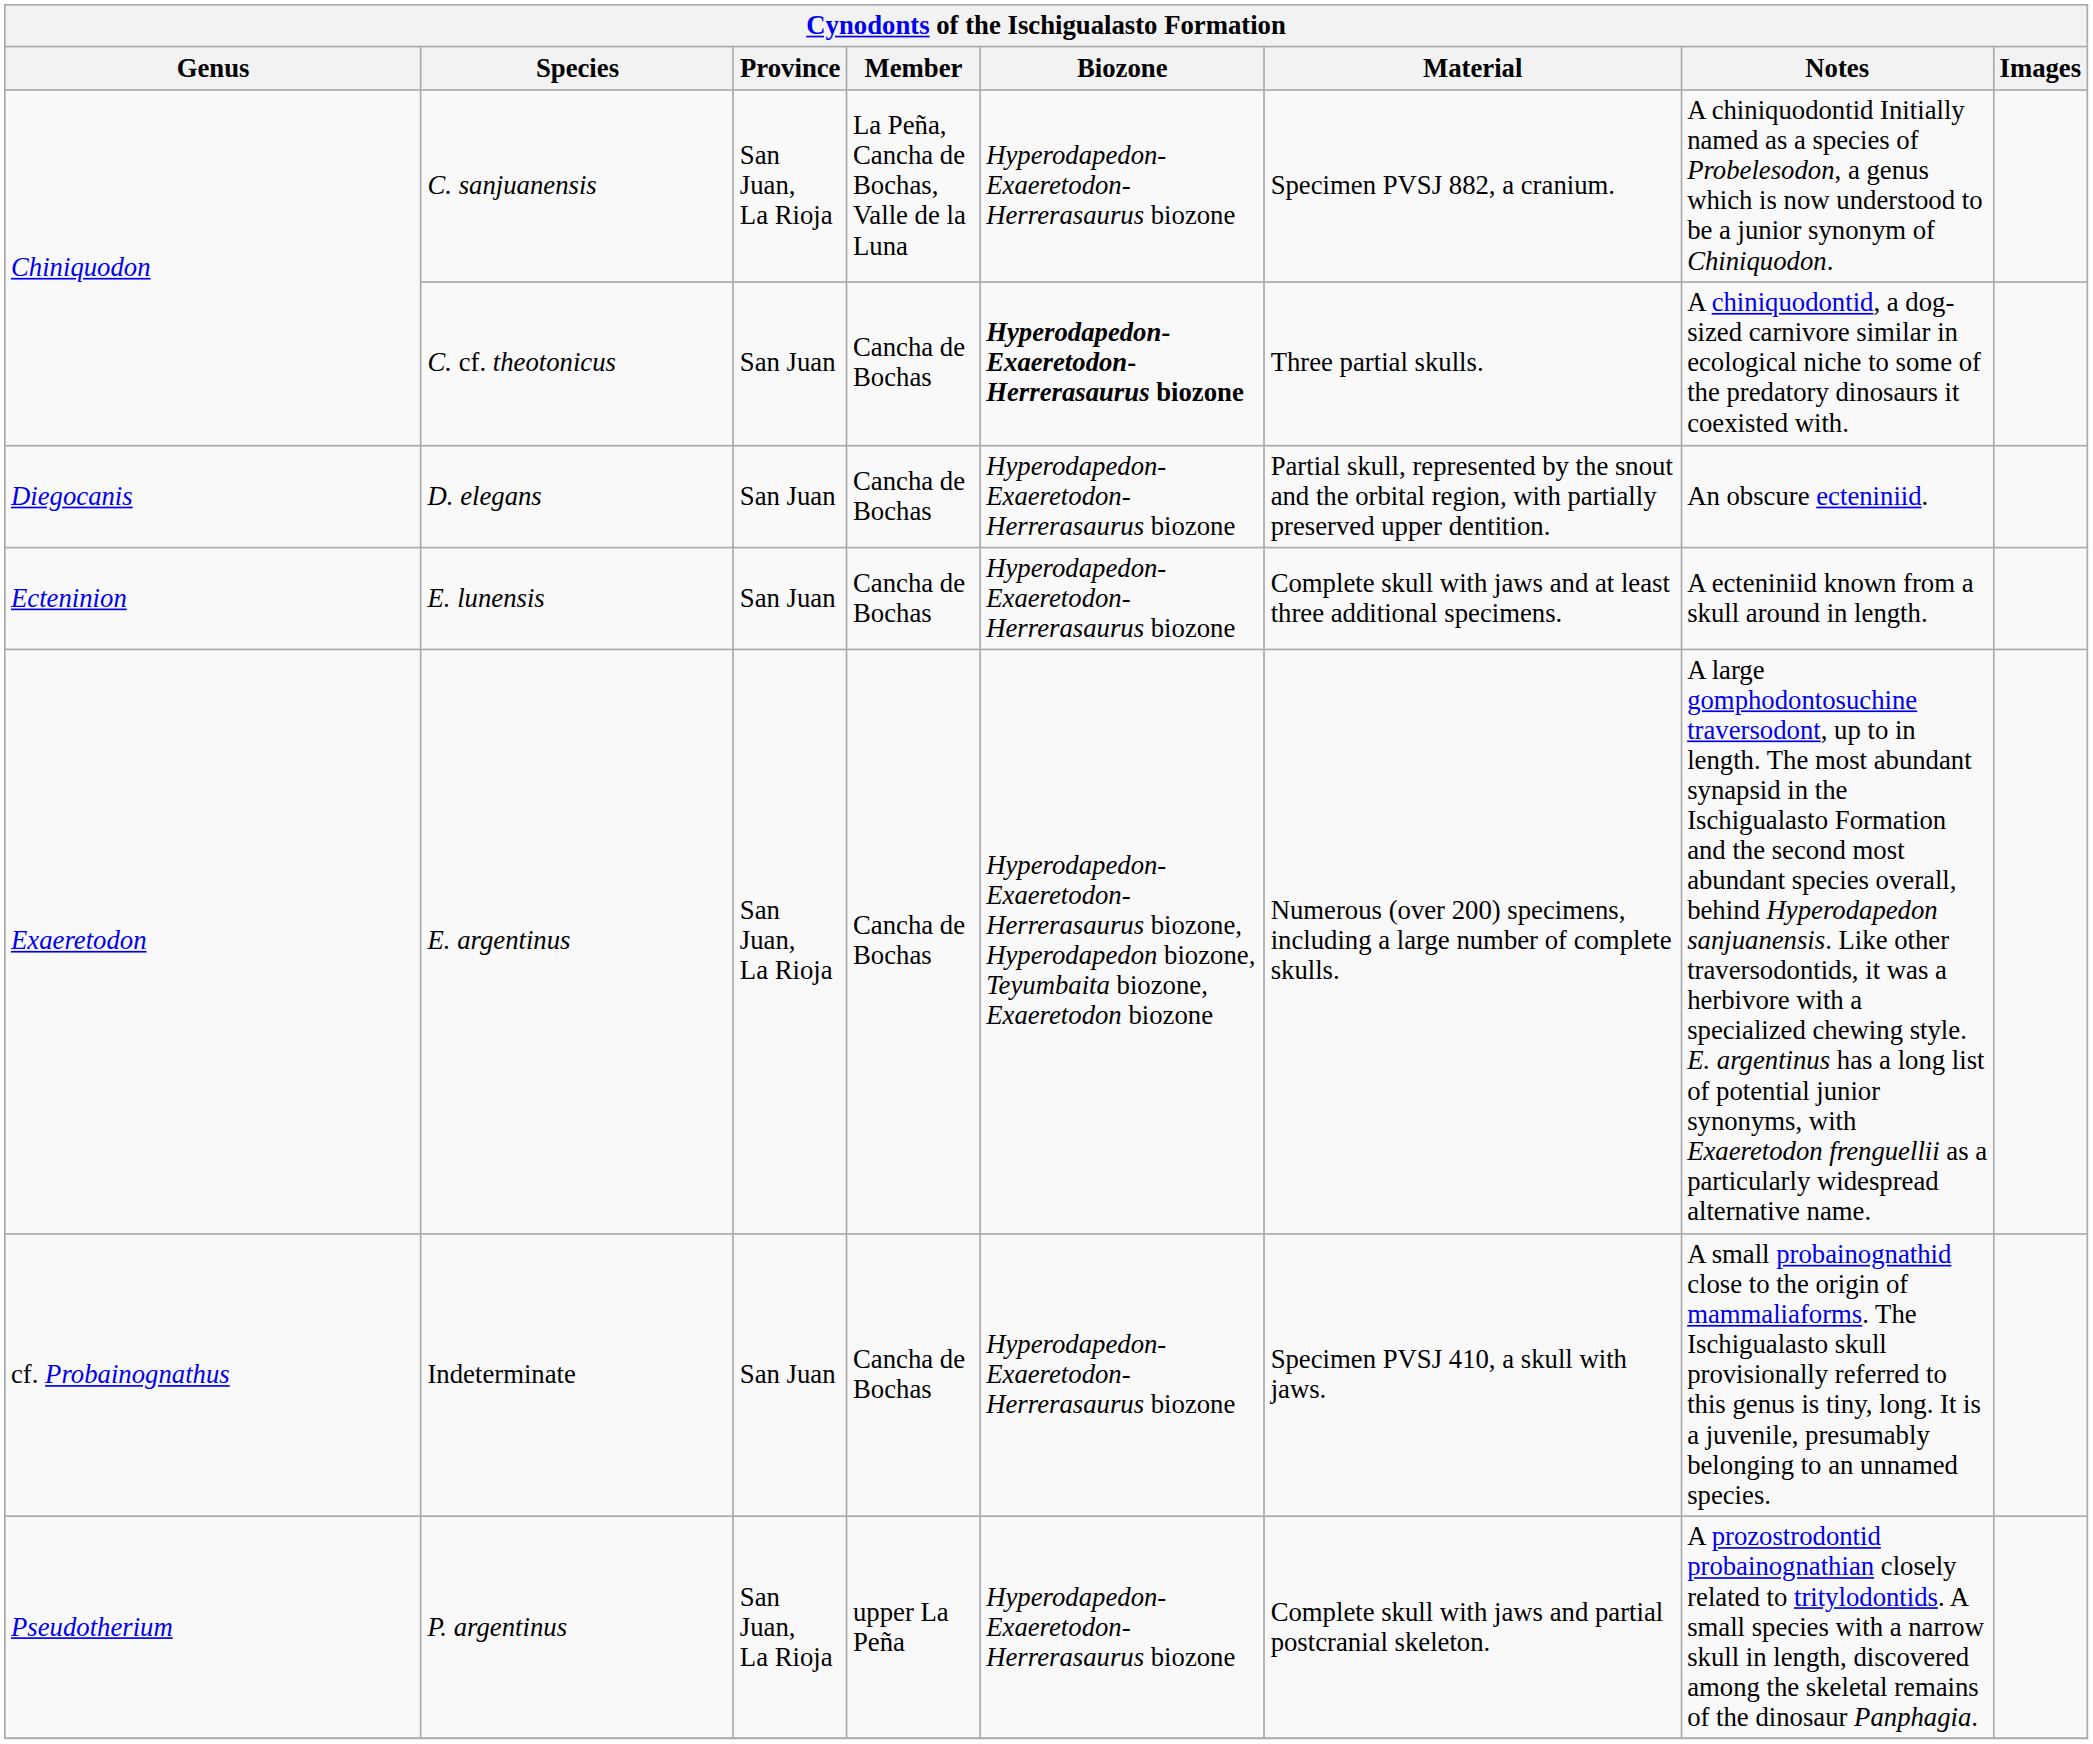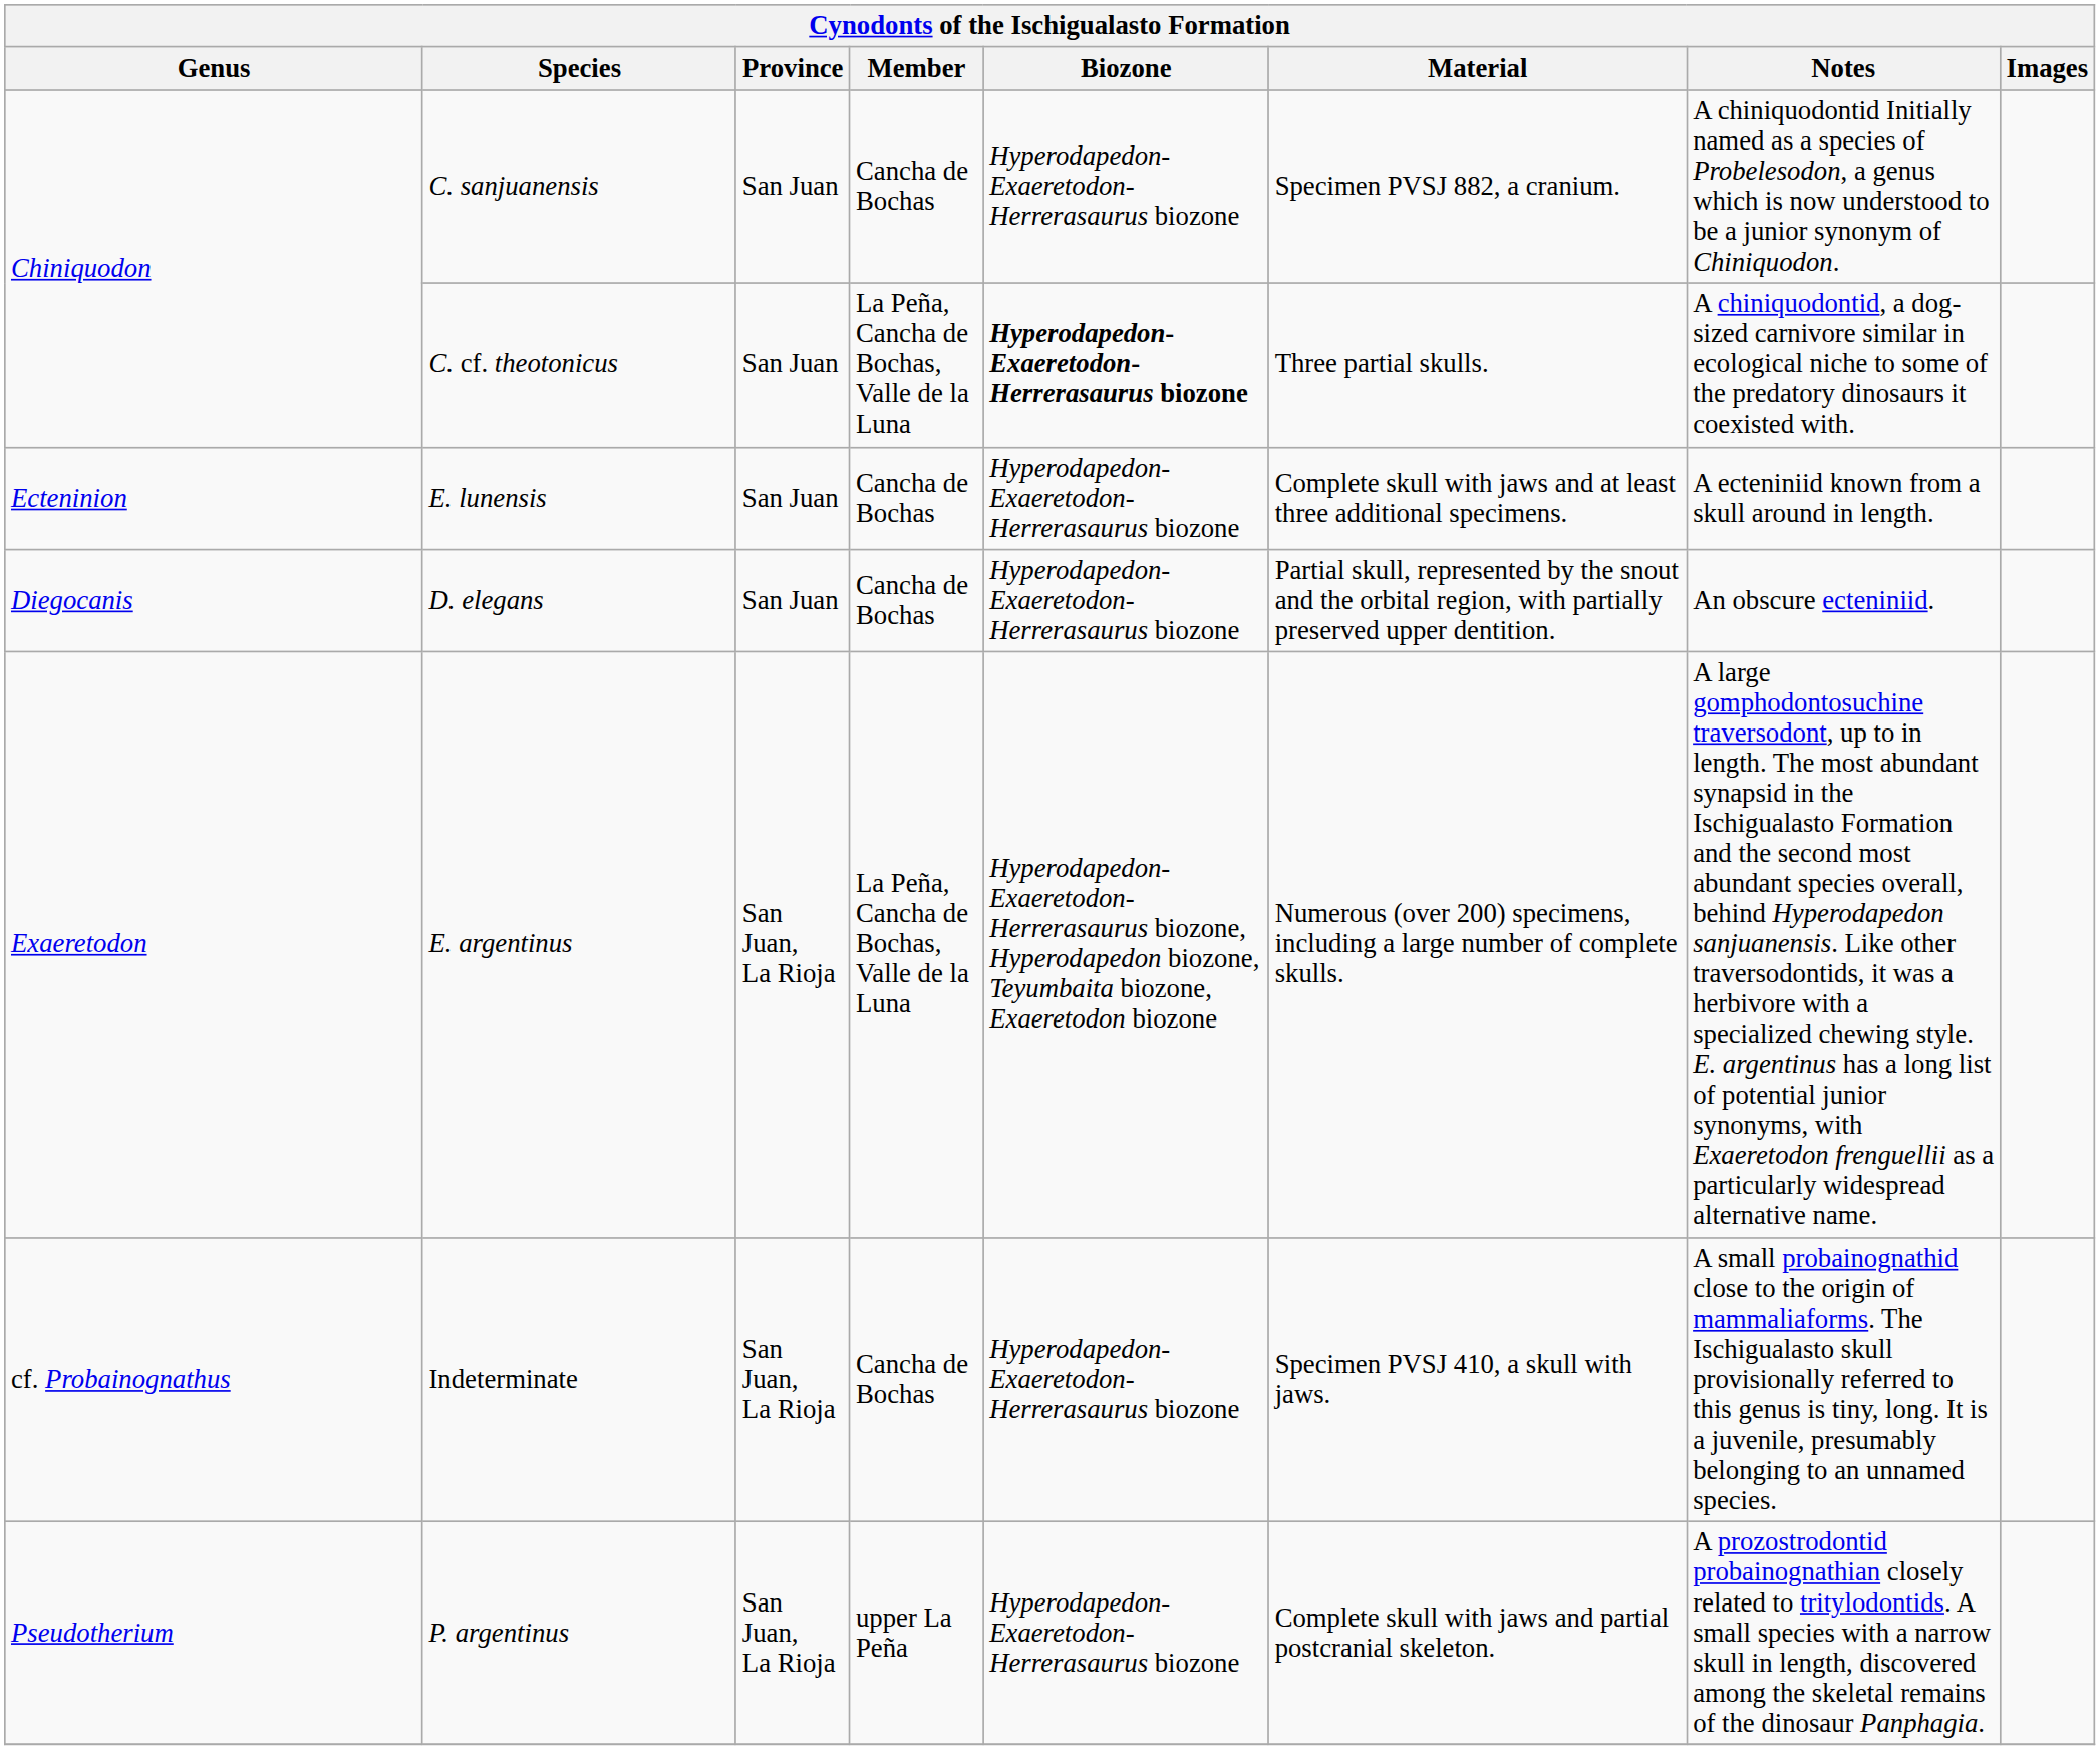 <table class="wikitable" align="center">
 <tr>
 <th colspan="8" align="center"><a href='#'>Cynodonts</a> of the Ischigualasto Formation</th>
 </tr>
 <tr>
 <th width="20%">Genus</th>
 <th width="15%">Species</th>
 <th>Province</th>
 <th>Member</th>
 <th>Biozone</th>
 <th width="20%">Material</th>
 <th width="15%">Notes</th>
 <th>Images</th>
 </tr>
 <tr>
 <td rowspan="2"><em><a href='#'>Chiniquodon</a></em></td>
 <td><em>C. sanjuanensis</em></td>
-<td>San Juan,<br>La Rioja</td>
-<td>La Peña,<br>Cancha de Bochas,<br>Valle de la Luna</td>
+<td>San Juan<em></em></td>
+<td>Cancha de Bochas</td>
 <td><em>Hyperodapedon</em>-<em>Exaeretodon</em>-<em>Herrerasaurus</em> biozone</td>
 <td>Specimen PVSJ 882, a cranium.</td>
 <td>A chiniquodontid Initially named as a species of <em>Probelesodon</em>, a genus which is now understood to be a junior synonym of <em>Chiniquodon</em>.</td>
 <td></td>
 </tr>
 <tr>
 <td><em>C.</em> cf. <em>theotonicus</em></td>
 <td>San Juan</td>
-<td>Cancha de Bochas</td>
+<td>La Peña,<br>Cancha de Bochas,<br>Valle de la Luna</td>
 <td><strong><em>Hyperodapedon</em>-<em>Exaeretodon</em>-<em>Herrerasaurus</em> biozone</strong></td>
 <td>Three partial skulls.</td>
 <td>A <a href='#'>chiniquodontid</a>, a dog-sized carnivore similar in ecological niche to some of the predatory dinosaurs it coexisted with.</td>
+<td></td>
+</tr>
+<tr>
+<td><em><a href='#'>Ecteninion</a></em></td>
+<td><em>E. lunensis</em></td>
+<td>San Juan</td>
+<td>Cancha de Bochas</td>
+<td><em>Hyperodapedon</em>-<em>Exaeretodon</em>-<em>Herrerasaurus</em> biozone</td>
+<td>Complete skull with jaws and at least three additional specimens.</td>
+<td>A ecteniniid known from a skull around  in length.</td>
 <td></td>
 </tr>
 <tr>
 <td><em><a href='#'>Diegocanis</a></em></td>
 <td><em>D. elegans</em></td>
 <td>San Juan</td>
 <td>Cancha de Bochas</td>
 <td><em>Hyperodapedon</em>-<em>Exaeretodon</em>-<em>Herrerasaurus</em> biozone</td>
 <td>Partial skull, represented by the snout and the orbital region, with partially preserved upper dentition.</td>
 <td>An obscure <a href='#'>ecteniniid</a>.</td>
 <td></td>
 </tr>
 <tr>
-<td><em><a href='#'>Ecteninion</a></em></td>
-<td><em>E. lunensis</em></td>
-<td>San Juan</td>
-<td>Cancha de Bochas</td>
-<td><em>Hyperodapedon</em>-<em>Exaeretodon</em>-<em>Herrerasaurus</em> biozone</td>
-<td>Complete skull with jaws and at least three additional specimens.</td>
-<td>A ecteniniid known from a skull around  in length.</td>
-<td></td>
-</tr>
-<tr>
 <td><em><a href='#'>Exaeretodon</a></em></td>
 <td><em>E. argentinus</em></td>
 <td>San Juan,<br>La Rioja</td>
-<td>Cancha de Bochas</td>
+<td>La Peña,<br>Cancha de Bochas,<br>Valle de la Luna</td>
 <td><em>Hyperodapedon</em>-<em>Exaeretodon</em>-<em>Herrerasaurus</em> biozone,<br><em>Hyperodapedon</em> biozone,<br><em>Teyumbaita</em> biozone,<br><em>Exaeretodon</em> biozone</td>
 <td>Numerous (over 200) specimens, including a large number of complete skulls.</td>
 <td>A large <a href='#'>gomphodontosuchine</a> <a href='#'>traversodont</a>, up to  in length. The most abundant synapsid in the Ischigualasto Formation and the second most abundant species overall, behind <em>Hyperodapedon sanjuanensis</em>. Like other traversodontids, it was a herbivore with a specialized chewing style. <em>E. argentinus</em> has a long list of potential junior synonyms, with <em>Exaeretodon frenguellii</em> as a particularly widespread alternative name.</td>
 <td></td>
 </tr>
 <tr>
 <td>cf. <em><a href='#'>Probainognathus</a></em></td>
 <td>Indeterminate</td>
-<td>San Juan</td>
+<td>San Juan,<br>La Rioja</td>
 <td>Cancha de Bochas</td>
 <td><em>Hyperodapedon</em>-<em>Exaeretodon</em>-<em>Herrerasaurus</em> biozone</td>
 <td>Specimen PVSJ 410, a skull with jaws.</td>
 <td>A small <a href='#'>probainognathid</a> close to the origin of <a href='#'>mammaliaforms</a>. The Ischigualasto skull provisionally referred to this genus is tiny,  long. It is a juvenile, presumably belonging to an unnamed species.</td>
 <td></td>
 </tr>
 <tr>
 <td><em><a href='#'>Pseudotherium</a></em></td>
 <td><em>P. argentinus</em></td>
 <td>San Juan,<br>La Rioja</td>
 <td>upper La Peña</td>
 <td><em>Hyperodapedon</em>-<em>Exaeretodon</em>-<em>Herrerasaurus</em> biozone</td>
 <td>Complete skull with jaws and partial postcranial skeleton.<em></em></td>
 <td>A <a href='#'>prozostrodontid</a> <a href='#'>probainognathian</a> closely related to <a href='#'>tritylodontids</a>. A small species with a narrow skull  in length, discovered among the skeletal remains of the dinosaur <em>Panphagia</em>.</td>
 <td></td>
 </tr>
 <tr>
 </tr>
 </table>
